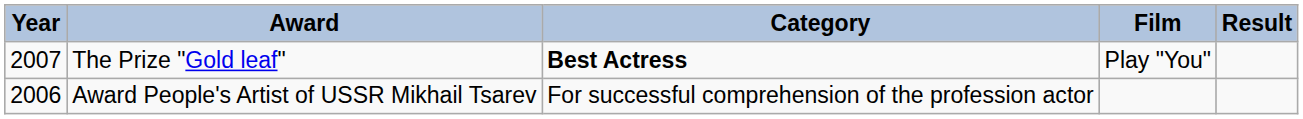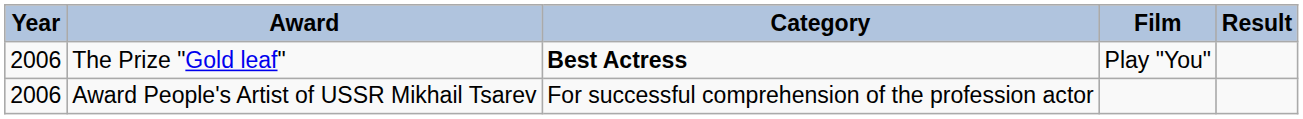 <table class="wikitable" style="font-size:90%;">
 <tr>
 <th style="background:#B0C4DE;">Year</th>
 <th style="background:#B0C4DE;">Award</th>
 <th style="background:#B0C4DE;">Category</th>
 <th style="background:#B0C4DE;">Film</th>
 <th style="background:#B0C4DE;">Result</th>
 </tr>
 <tr>
-<td>2007</td>
+<td>2006</td>
 <td>The Prize "<a href='#'>Gold leaf</a>"</td>
 <td><strong>Best Actress</strong></td>
 <td>Play "You"</td>
 <td></td>
 </tr>
 <tr>
 <td>2006</td>
 <td>Award People's Artist of USSR Mikhail Tsarev</td>
 <td>For successful comprehension of the profession actor</td>
 <td></td>
 <td></td>
 </tr>
 </table>
